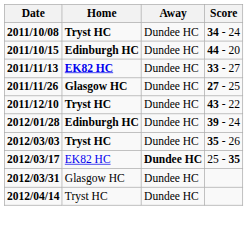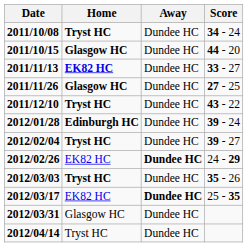 <table class="wikitable">
 <tr>
 <th><strong>Date</strong></th>
 <th><strong>Home</strong></th>
 <th><strong>Away</strong></th>
 <th><strong>Score</strong></th>
 </tr>
 <tr>
 <td><strong>2011/10/08</strong></td>
 <td><strong>Tryst HC</strong></td>
 <td>Dundee HC</td>
 <td><strong>34</strong> - 24</td>
 </tr>
 <tr>
 <td><strong>2011/10/15</strong></td>
-<td><strong>Edinburgh HC</strong></td>
+<td><strong>Glasgow HC</strong></td>
 <td>Dundee HC</td>
 <td><strong>44</strong> - 20</td>
 </tr>
 <tr>
 <td><strong>2011/11/13</strong></td>
 <td><strong><a href='#'>EK82 HC</a></strong></td>
 <td>Dundee HC</td>
 <td><strong>33</strong> - 27</td>
 </tr>
 <tr>
 <td><strong>2011/11/26</strong></td>
 <td><strong>Glasgow HC</strong></td>
 <td>Dundee HC</td>
 <td><strong>27</strong> - 25</td>
 </tr>
 <tr>
 <td><strong>2011/12/10</strong></td>
 <td><strong>Tryst HC</strong></td>
 <td>Dundee HC</td>
 <td><strong>43</strong> - 22</td>
 </tr>
 <tr>
 <td><strong>2012/01/28</strong></td>
 <td><strong>Edinburgh HC</strong></td>
 <td>Dundee HC</td>
 <td><strong>39</strong> - 24</td>
 </tr>
 <tr>
+<td><strong>2012/02/04</strong></td>
+<td><strong>Tryst HC</strong></td>
+<td>Dundee HC</td>
+<td><strong>39</strong> - 27</td>
+</tr>
+<tr>
+<td><strong>2012/02/26</strong></td>
+<td><a href='#'>EK82 HC</a></td>
+<td><strong>Dundee HC</strong></td>
+<td>24 - <strong>29</strong></td>
+</tr>
+<tr>
 <td><strong>2012/03/03</strong></td>
 <td><strong>Tryst HC</strong></td>
 <td>Dundee HC</td>
 <td><strong>35</strong> - 26</td>
 </tr>
 <tr>
 <td><strong>2012/03/17</strong></td>
 <td><a href='#'>EK82 HC</a></td>
 <td><strong>Dundee HC</strong></td>
 <td>25 - <strong>35</strong></td>
 </tr>
 <tr>
 <td><strong>2012/03/31</strong></td>
 <td>Glasgow HC</td>
 <td>Dundee HC</td>
 <td></td>
 </tr>
 <tr>
 <td><strong>2012/04/14</strong></td>
 <td>Tryst HC</td>
 <td>Dundee HC</td>
 <td></td>
 </tr>
 </table>
